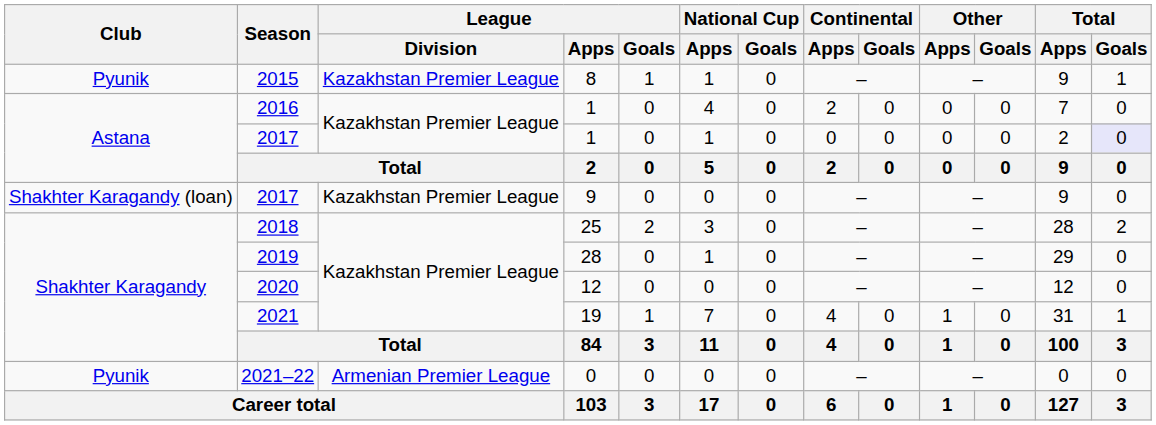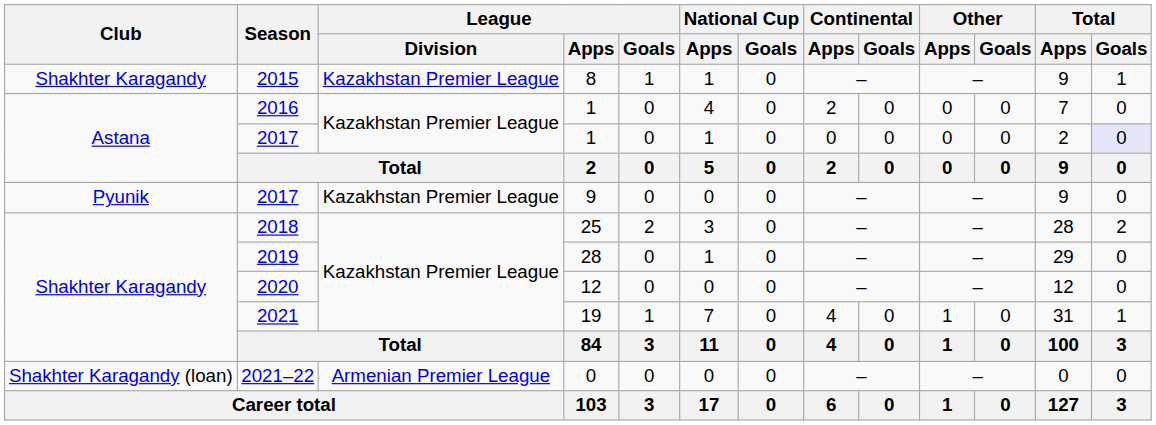 <table class="wikitable" style="text-align: center;">
 <tr>
 <th rowspan="2">Club</th>
 <th rowspan="2">Season</th>
 <th colspan="3">League</th>
 <th colspan="2">National Cup</th>
 <th colspan="2">Continental</th>
 <th colspan="2">Other</th>
 <th colspan="2">Total</th>
 </tr>
 <tr>
 <th>Division</th>
 <th>Apps</th>
 <th>Goals</th>
 <th>Apps</th>
 <th>Goals</th>
 <th>Apps</th>
 <th>Goals</th>
 <th>Apps</th>
 <th>Goals</th>
 <th>Apps</th>
 <th>Goals</th>
 </tr>
 <tr>
-<td valign="center"><a href='#'>Pyunik</a></td>
+<td valign="center"><a href='#'>Shakhter Karagandy</a></td>
 <td><a href='#'>2015</a></td>
 <td><a href='#'>Kazakhstan Premier League</a></td>
 <td>8</td>
 <td>1</td>
 <td>1</td>
 <td>0</td>
 <td colspan="2">–</td>
 <td colspan="2">–</td>
 <td>9</td>
 <td>1</td>
 </tr>
 <tr>
 <td rowspan="3" valign="center"><a href='#'>Astana</a></td>
 <td><a href='#'>2016</a></td>
 <td rowspan="2" valign="center">Kazakhstan Premier League</td>
 <td>1</td>
 <td>0</td>
 <td>4</td>
 <td>0</td>
 <td>2</td>
 <td>0</td>
 <td>0</td>
 <td>0</td>
 <td>7</td>
 <td>0</td>
 </tr>
 <tr>
 <td><a href='#'>2017</a></td>
 <td>1</td>
 <td>0</td>
 <td>1</td>
 <td>0</td>
 <td>0</td>
 <td>0</td>
 <td>0</td>
 <td>0</td>
 <td>2</td>
 <td style="background: lavender;">0</td>
 </tr>
 <tr>
 <th colspan="2">Total</th>
 <th>2</th>
 <th>0</th>
 <th>5</th>
 <th>0</th>
 <th>2</th>
 <th>0</th>
 <th>0</th>
 <th>0</th>
 <th>9</th>
 <th>0</th>
 </tr>
 <tr>
-<td valign="center"><a href='#'>Shakhter Karagandy</a> (loan)</td>
+<td valign="center"><a href='#'>Pyunik</a></td>
 <td><a href='#'>2017</a></td>
 <td>Kazakhstan Premier League</td>
 <td>9</td>
 <td>0</td>
 <td>0</td>
 <td>0</td>
 <td colspan="2">–</td>
 <td colspan="2">–</td>
 <td>9</td>
 <td>0</td>
 </tr>
 <tr>
 <td rowspan="5" valign="center"><a href='#'>Shakhter Karagandy</a></td>
 <td><a href='#'>2018</a></td>
 <td rowspan="4" valign="center">Kazakhstan Premier League</td>
 <td>25</td>
 <td>2</td>
 <td>3</td>
 <td>0</td>
 <td colspan="2">–</td>
 <td colspan="2">–</td>
 <td>28</td>
 <td>2</td>
 </tr>
 <tr>
 <td><a href='#'>2019</a></td>
 <td>28</td>
 <td>0</td>
 <td>1</td>
 <td>0</td>
 <td colspan="2">–</td>
 <td colspan="2">–</td>
 <td>29</td>
 <td>0</td>
 </tr>
 <tr>
 <td><a href='#'>2020</a></td>
 <td>12</td>
 <td>0</td>
 <td>0</td>
 <td>0</td>
 <td colspan="2">–</td>
 <td colspan="2">–</td>
 <td>12</td>
 <td>0</td>
 </tr>
 <tr>
 <td><a href='#'>2021</a></td>
 <td>19</td>
 <td>1</td>
 <td>7</td>
 <td>0</td>
 <td>4</td>
 <td>0</td>
 <td>1</td>
 <td>0</td>
 <td>31</td>
 <td>1</td>
 </tr>
 <tr>
 <th colspan="2">Total</th>
 <th>84</th>
 <th>3</th>
 <th>11</th>
 <th>0</th>
 <th>4</th>
 <th>0</th>
 <th>1</th>
 <th>0</th>
 <th>100</th>
 <th>3</th>
 </tr>
 <tr>
-<td valign="center"><a href='#'>Pyunik</a></td>
+<td valign="center"><a href='#'>Shakhter Karagandy</a> (loan)</td>
 <td><a href='#'>2021–22</a></td>
 <td><a href='#'>Armenian Premier League</a></td>
 <td>0</td>
 <td>0</td>
 <td>0</td>
 <td>0</td>
 <td colspan="2">–</td>
 <td colspan="2">–</td>
 <td>0</td>
 <td>0</td>
 </tr>
 <tr>
 <th colspan="3">Career total</th>
 <th>103</th>
 <th>3</th>
 <th>17</th>
 <th>0</th>
 <th>6</th>
 <th>0</th>
 <th>1</th>
 <th>0</th>
 <th>127</th>
 <th>3</th>
 </tr>
 </table>
